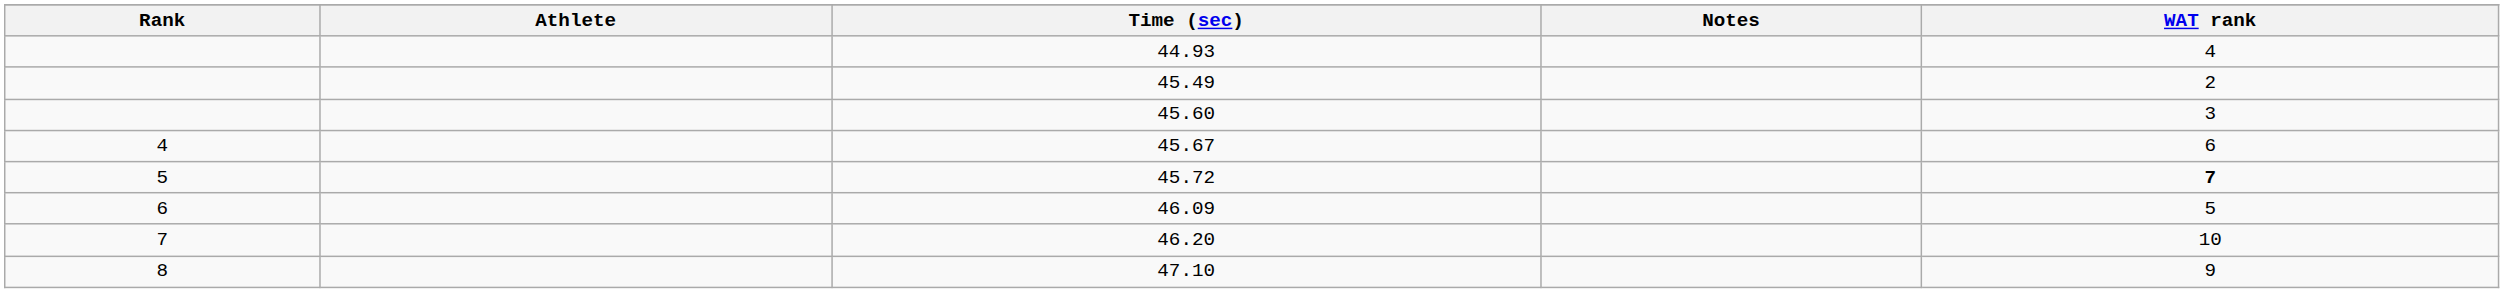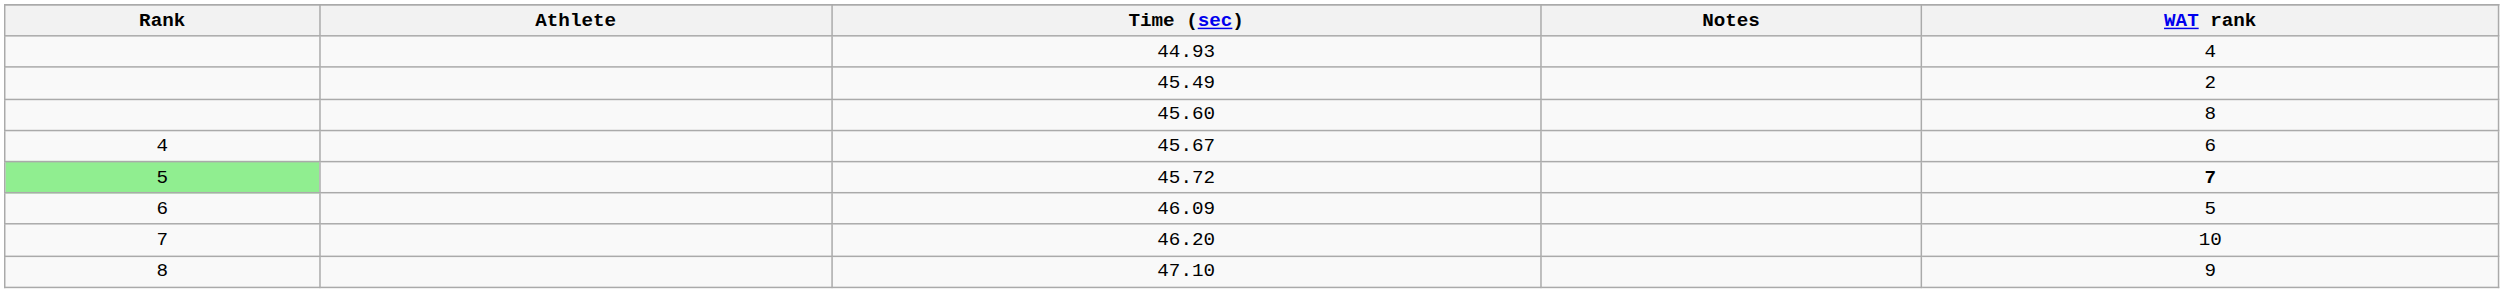 <table class="wikitable" width=85%>
 <tr>
 </tr>
 <tr>
 <th>Rank</th>
 <th>Athlete</th>
 <th>Time (<a href='#'>sec</a>)</th>
 <th>Notes</th>
 <th><a href='#'>WAT</a> rank</th>
 </tr>
 <tr align="center">
 <td></td>
 <td align="left"></td>
 <td>44.93</td>
 <td></td>
 <td>4</td>
 </tr>
 <tr align="center">
 <td></td>
 <td align="left"></td>
 <td>45.49</td>
 <td></td>
 <td>2</td>
 </tr>
 <tr align="center">
 <td></td>
 <td align="left"></td>
 <td>45.60</td>
 <td></td>
-<td>3</td>
+<td>8</td>
 </tr>
 <tr align="center">
 <td>4</td>
 <td align="left"></td>
 <td>45.67</td>
 <td></td>
 <td>6</td>
 </tr>
 <tr align="center">
-<td>5</td>
+<td style="background: lightgreen;">5</td>
 <td align="left"></td>
 <td>45.72</td>
 <td></td>
 <td><strong>7</strong></td>
 </tr>
 <tr align="center">
 <td>6</td>
 <td align="left"></td>
 <td>46.09</td>
 <td></td>
 <td>5</td>
 </tr>
 <tr align="center">
 <td>7</td>
 <td align="left"></td>
 <td>46.20</td>
 <td></td>
 <td>10</td>
 </tr>
 <tr align="center">
 <td>8</td>
 <td align="left"></td>
 <td>47.10</td>
 <td></td>
 <td>9</td>
 </tr>
 </table>
